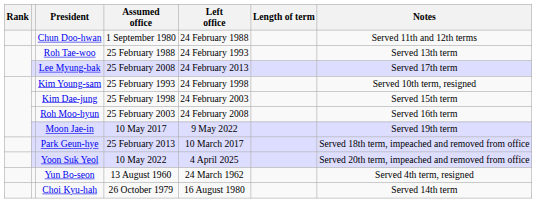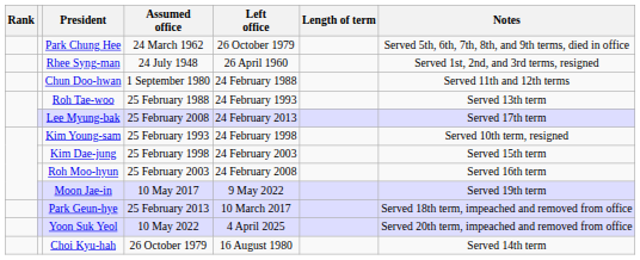 <table class="wikitable" style="text-align:center;">
 <tr>
 <th>Rank</th>
 <th></th>
 <th class="unsortable">President</th>
 <th>Assumed<br>office</th>
 <th>Left<br>office</th>
 <th>Length of term</th>
 <th class="unsortable">Notes</th>
+</tr>
+<tr>
+<td></td>
+<td></td>
+<td><a href='#'>Park Chung Hee</a></td>
+<td>24 March 1962</td>
+<td>26 October 1979</td>
+<td></td>
+<td>Served 5th, 6th, 7th, 8th, and 9th terms, died in office</td>
+</tr>
+<tr>
+<td></td>
+<td></td>
+<td><a href='#'>Rhee Syng-man</a></td>
+<td>24 July 1948</td>
+<td>26 April 1960</td>
+<td></td>
+<td>Served 1st, 2nd, and 3rd terms, resigned</td>
 </tr>
 <tr>
 <td></td>
 <td></td>
 <td><a href='#'>Chun Doo-hwan</a></td>
 <td>1 September 1980</td>
 <td>24 February 1988</td>
 <td></td>
 <td>Served 11th and 12th terms</td>
 </tr>
 <tr>
 <td rowspan="2"></td>
 <td></td>
 <td><a href='#'>Roh Tae-woo</a></td>
 <td>25 February 1988</td>
 <td>24 February 1993</td>
 <td></td>
 <td>Served 13th term</td>
 </tr>
 <tr>
 <td bgcolor="#ddf"></td>
 <td bgcolor="#ddf"><a href='#'>Lee Myung-bak</a></td>
 <td bgcolor="#ddf">25 February 2008</td>
 <td bgcolor="#ddf">24 February 2013</td>
 <td bgcolor="#ddf"></td>
 <td bgcolor="#ddf">Served 17th term</td>
 </tr>
 <tr>
 <td rowspan="4"></td>
 <td></td>
 <td><a href='#'>Kim Young-sam</a></td>
 <td>25 February 1993</td>
 <td>24 February 1998</td>
 <td></td>
 <td>Served 10th term, resigned</td>
 </tr>
 <tr>
 <td></td>
 <td><a href='#'>Kim Dae-jung</a></td>
 <td>25 February 1998</td>
 <td>24 February 2003</td>
 <td></td>
 <td>Served 15th term</td>
 </tr>
 <tr>
 <td></td>
 <td><a href='#'>Roh Moo-hyun</a></td>
 <td>25 February 2003</td>
 <td>24 February 2008</td>
 <td></td>
 <td>Served 16th term</td>
 </tr>
 <tr>
 <td bgcolor="#ddf"></td>
 <td bgcolor="#ddf"><a href='#'>Moon Jae-in</a></td>
 <td bgcolor="#ddf">10 May 2017</td>
 <td bgcolor="#ddf">9 May 2022</td>
 <td bgcolor="#ddf"></td>
 <td bgcolor="#ddf">Served 19th term</td>
 </tr>
 <tr>
 <td></td>
 <td bgcolor="#ddf"></td>
 <td bgcolor="#ddf"><a href='#'>Park Geun-hye</a></td>
 <td bgcolor="#ddf">25 February 2013</td>
 <td bgcolor="#ddf">10 March 2017</td>
 <td bgcolor="#ddf"></td>
 <td bgcolor="#ddf">Served 18th term, impeached and removed from office</td>
 </tr>
 <tr>
 <td></td>
 <td bgcolor="#ddf"></td>
 <td bgcolor="#ddf"><a href='#'>Yoon Suk Yeol</a></td>
 <td bgcolor="#ddf">10 May 2022</td>
 <td bgcolor="#ddf">4 April 2025</td>
 <td bgcolor="#ddf"></td>
 <td bgcolor="#ddf">Served 20th term, impeached and removed from office</td>
 </tr>
 <tr>
 <td></td>
 <td></td>
-<td><a href='#'>Yun Bo-seon</a></td>
-<td>13 August 1960</td>
-<td>24 March 1962</td>
-<td></td>
-<td>Served 4th term, resigned</td>
-</tr>
-<tr>
-<td></td>
-<td></td>
 <td><a href='#'>Choi Kyu-hah</a></td>
 <td>26 October 1979</td>
 <td>16 August 1980</td>
 <td></td>
 <td>Served 14th term</td>
 </tr>
 </table>
